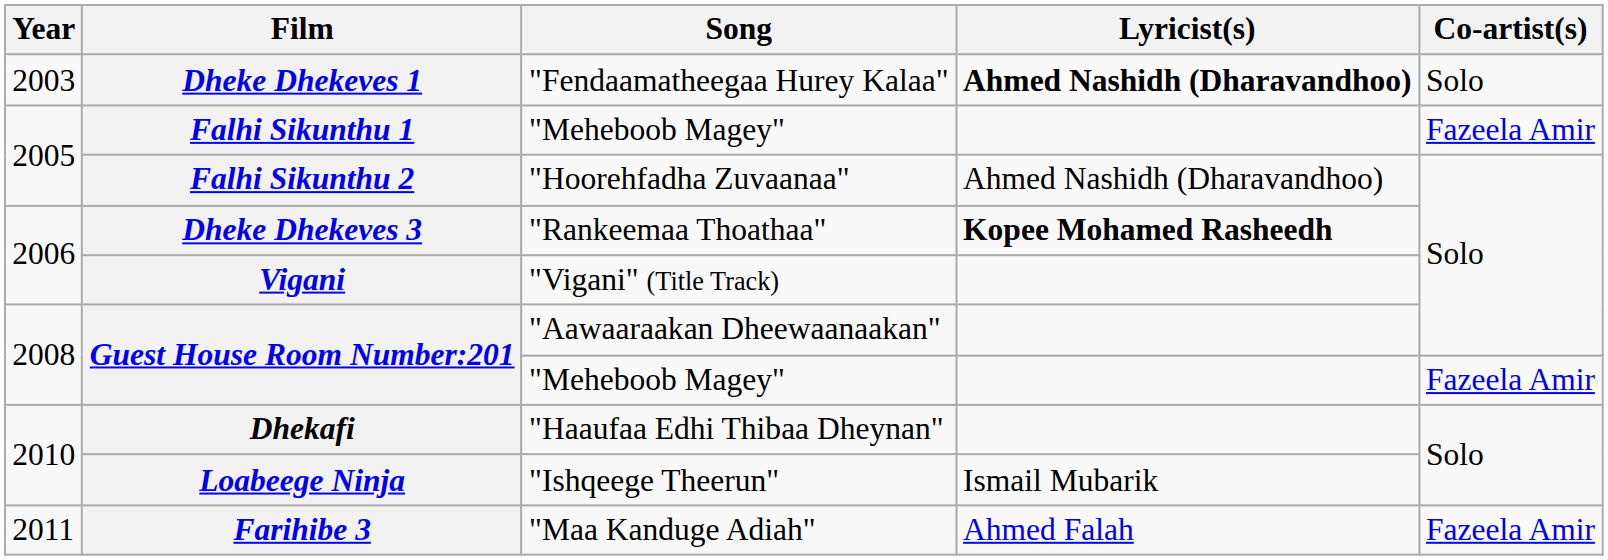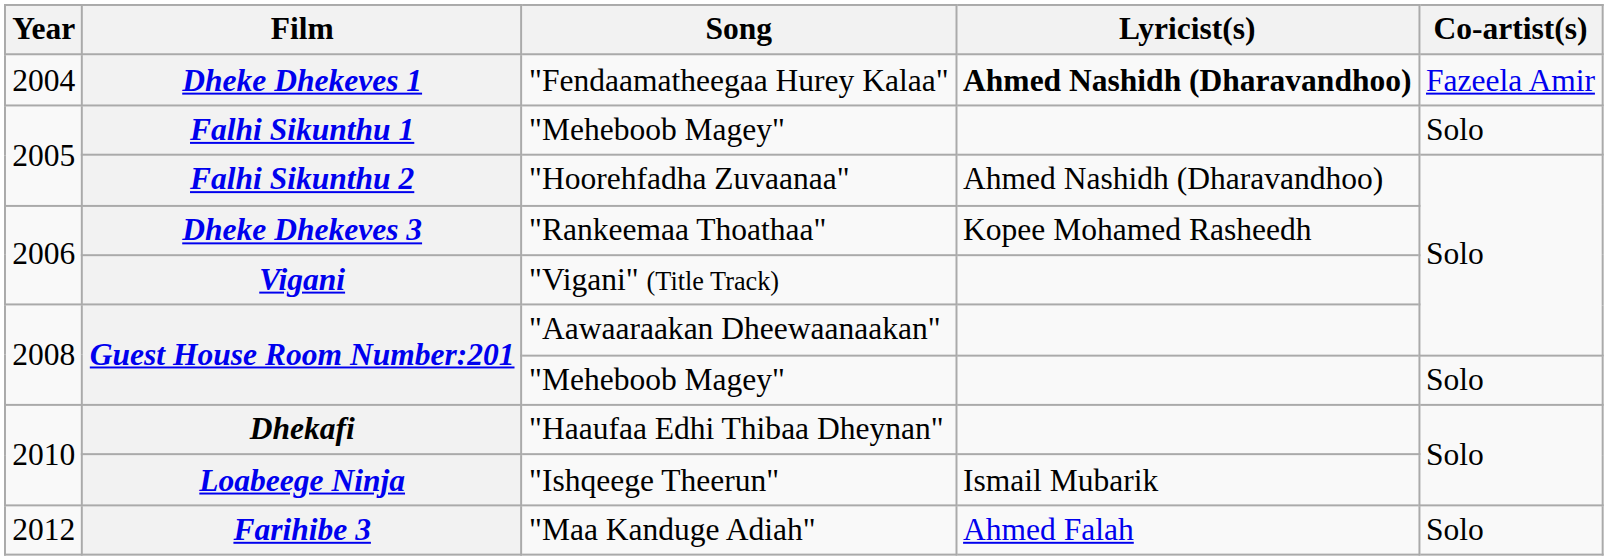 <table class="wikitable plainrowheaders">
 <tr>
 <th scope="col">Year</th>
 <th scope="col">Film</th>
 <th scope="col">Song</th>
 <th scope="col">Lyricist(s)</th>
 <th scope="col">Co-artist(s)</th>
 </tr>
 <tr>
-<td>2003</td>
+<td>2004</td>
 <th scope="row"><em><a href='#'>Dheke Dhekeves 1</a></em></th>
 <td>"Fendaamatheegaa Hurey Kalaa"</td>
 <td><strong>Ahmed Nashidh (Dharavandhoo)</strong></td>
-<td>Solo</td>
+<td><a href='#'>Fazeela Amir</a></td>
 </tr>
 <tr>
 <td rowspan="2">2005</td>
 <th scope="row"><em><a href='#'>Falhi Sikunthu 1</a></em></th>
 <td>"Meheboob Magey"</td>
 <td></td>
-<td><a href='#'>Fazeela Amir</a></td>
+<td>Solo</td>
 </tr>
 <tr>
 <th scope="row"><em><a href='#'>Falhi Sikunthu 2</a></em></th>
 <td>"Hoorehfadha Zuvaanaa"</td>
 <td>Ahmed Nashidh (Dharavandhoo)</td>
 <td rowspan="4">Solo</td>
 </tr>
 <tr>
 <td rowspan="2">2006</td>
 <th scope="row"><em><a href='#'>Dheke Dhekeves 3</a></em></th>
 <td>"Rankeemaa Thoathaa"</td>
-<td><strong>Kopee Mohamed Rasheedh</strong></td>
+<td>Kopee Mohamed Rasheedh</td>
 </tr>
 <tr>
 <th scope="row"><em><a href='#'>Vigani</a></em></th>
 <td>"Vigani" <small>(Title Track)</small></td>
 <td></td>
 </tr>
 <tr>
 <td rowspan="2">2008</td>
 <th scope="row" rowspan="2"><em><a href='#'>Guest House Room Number:201</a></em></th>
 <td>"Aawaaraakan Dheewaanaakan"</td>
 <td></td>
 </tr>
 <tr>
 <td>"Meheboob Magey"</td>
 <td></td>
-<td><a href='#'>Fazeela Amir</a></td>
+<td>Solo</td>
 </tr>
 <tr>
 <td rowspan="2">2010</td>
 <th scope="row"><em>Dhekafi</em></th>
 <td>"Haaufaa Edhi Thibaa Dheynan"</td>
 <td></td>
 <td rowspan="2">Solo</td>
 </tr>
 <tr>
 <th scope="row"><em><a href='#'>Loabeege Ninja</a></em></th>
 <td>"Ishqeege Theerun"</td>
 <td>Ismail Mubarik</td>
 </tr>
 <tr>
-<td>2011</td>
+<td>2012</td>
 <th scope="row"><em><a href='#'>Farihibe 3</a></em></th>
 <td>"Maa Kanduge Adiah"</td>
 <td><a href='#'>Ahmed Falah</a></td>
-<td><a href='#'>Fazeela Amir</a></td>
+<td>Solo</td>
 </tr>
 </table>
